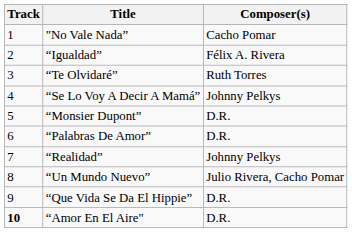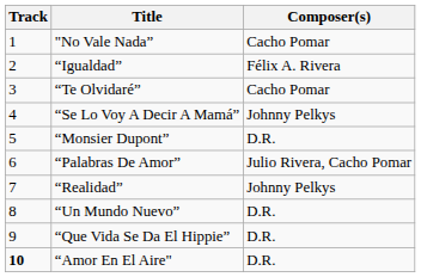 <table class="wikitable">
 <tr style="background:#ccc; text-align:center;">
 <th>Track</th>
 <th>Title</th>
 <th>Composer(s)</th>
 </tr>
 <tr>
 <td>1</td>
 <td>"No Vale Nada”</td>
 <td>Cacho Pomar</td>
 </tr>
 <tr>
 <td>2</td>
 <td>“Igualdad”</td>
 <td>Félix A. Rivera</td>
 </tr>
 <tr>
 <td>3</td>
 <td>“Te Olvidaré”</td>
-<td>Ruth Torres</td>
+<td>Cacho Pomar</td>
 </tr>
 <tr>
 <td>4</td>
 <td>“Se Lo Voy A Decir A Mamá”</td>
 <td>Johnny Pelkys</td>
 </tr>
 <tr>
 <td>5</td>
 <td>“Monsier Dupont”</td>
 <td>D.R.</td>
 </tr>
 <tr>
 <td>6</td>
 <td>“Palabras De Amor”</td>
-<td>D.R.</td>
+<td>Julio Rivera, Cacho Pomar</td>
 </tr>
 <tr>
 <td>7</td>
 <td>“Realidad”</td>
 <td>Johnny Pelkys</td>
 </tr>
 <tr>
 <td>8</td>
 <td>“Un Mundo Nuevo”</td>
-<td>Julio Rivera, Cacho Pomar</td>
+<td>D.R.</td>
 </tr>
 <tr>
 <td>9</td>
 <td>“Que Vida Se Da El Hippie”</td>
 <td>D.R.</td>
 </tr>
 <tr>
 <td><strong>10</strong></td>
 <td>“Amor En El Aire"</td>
 <td>D.R.</td>
 </tr>
 </table>
